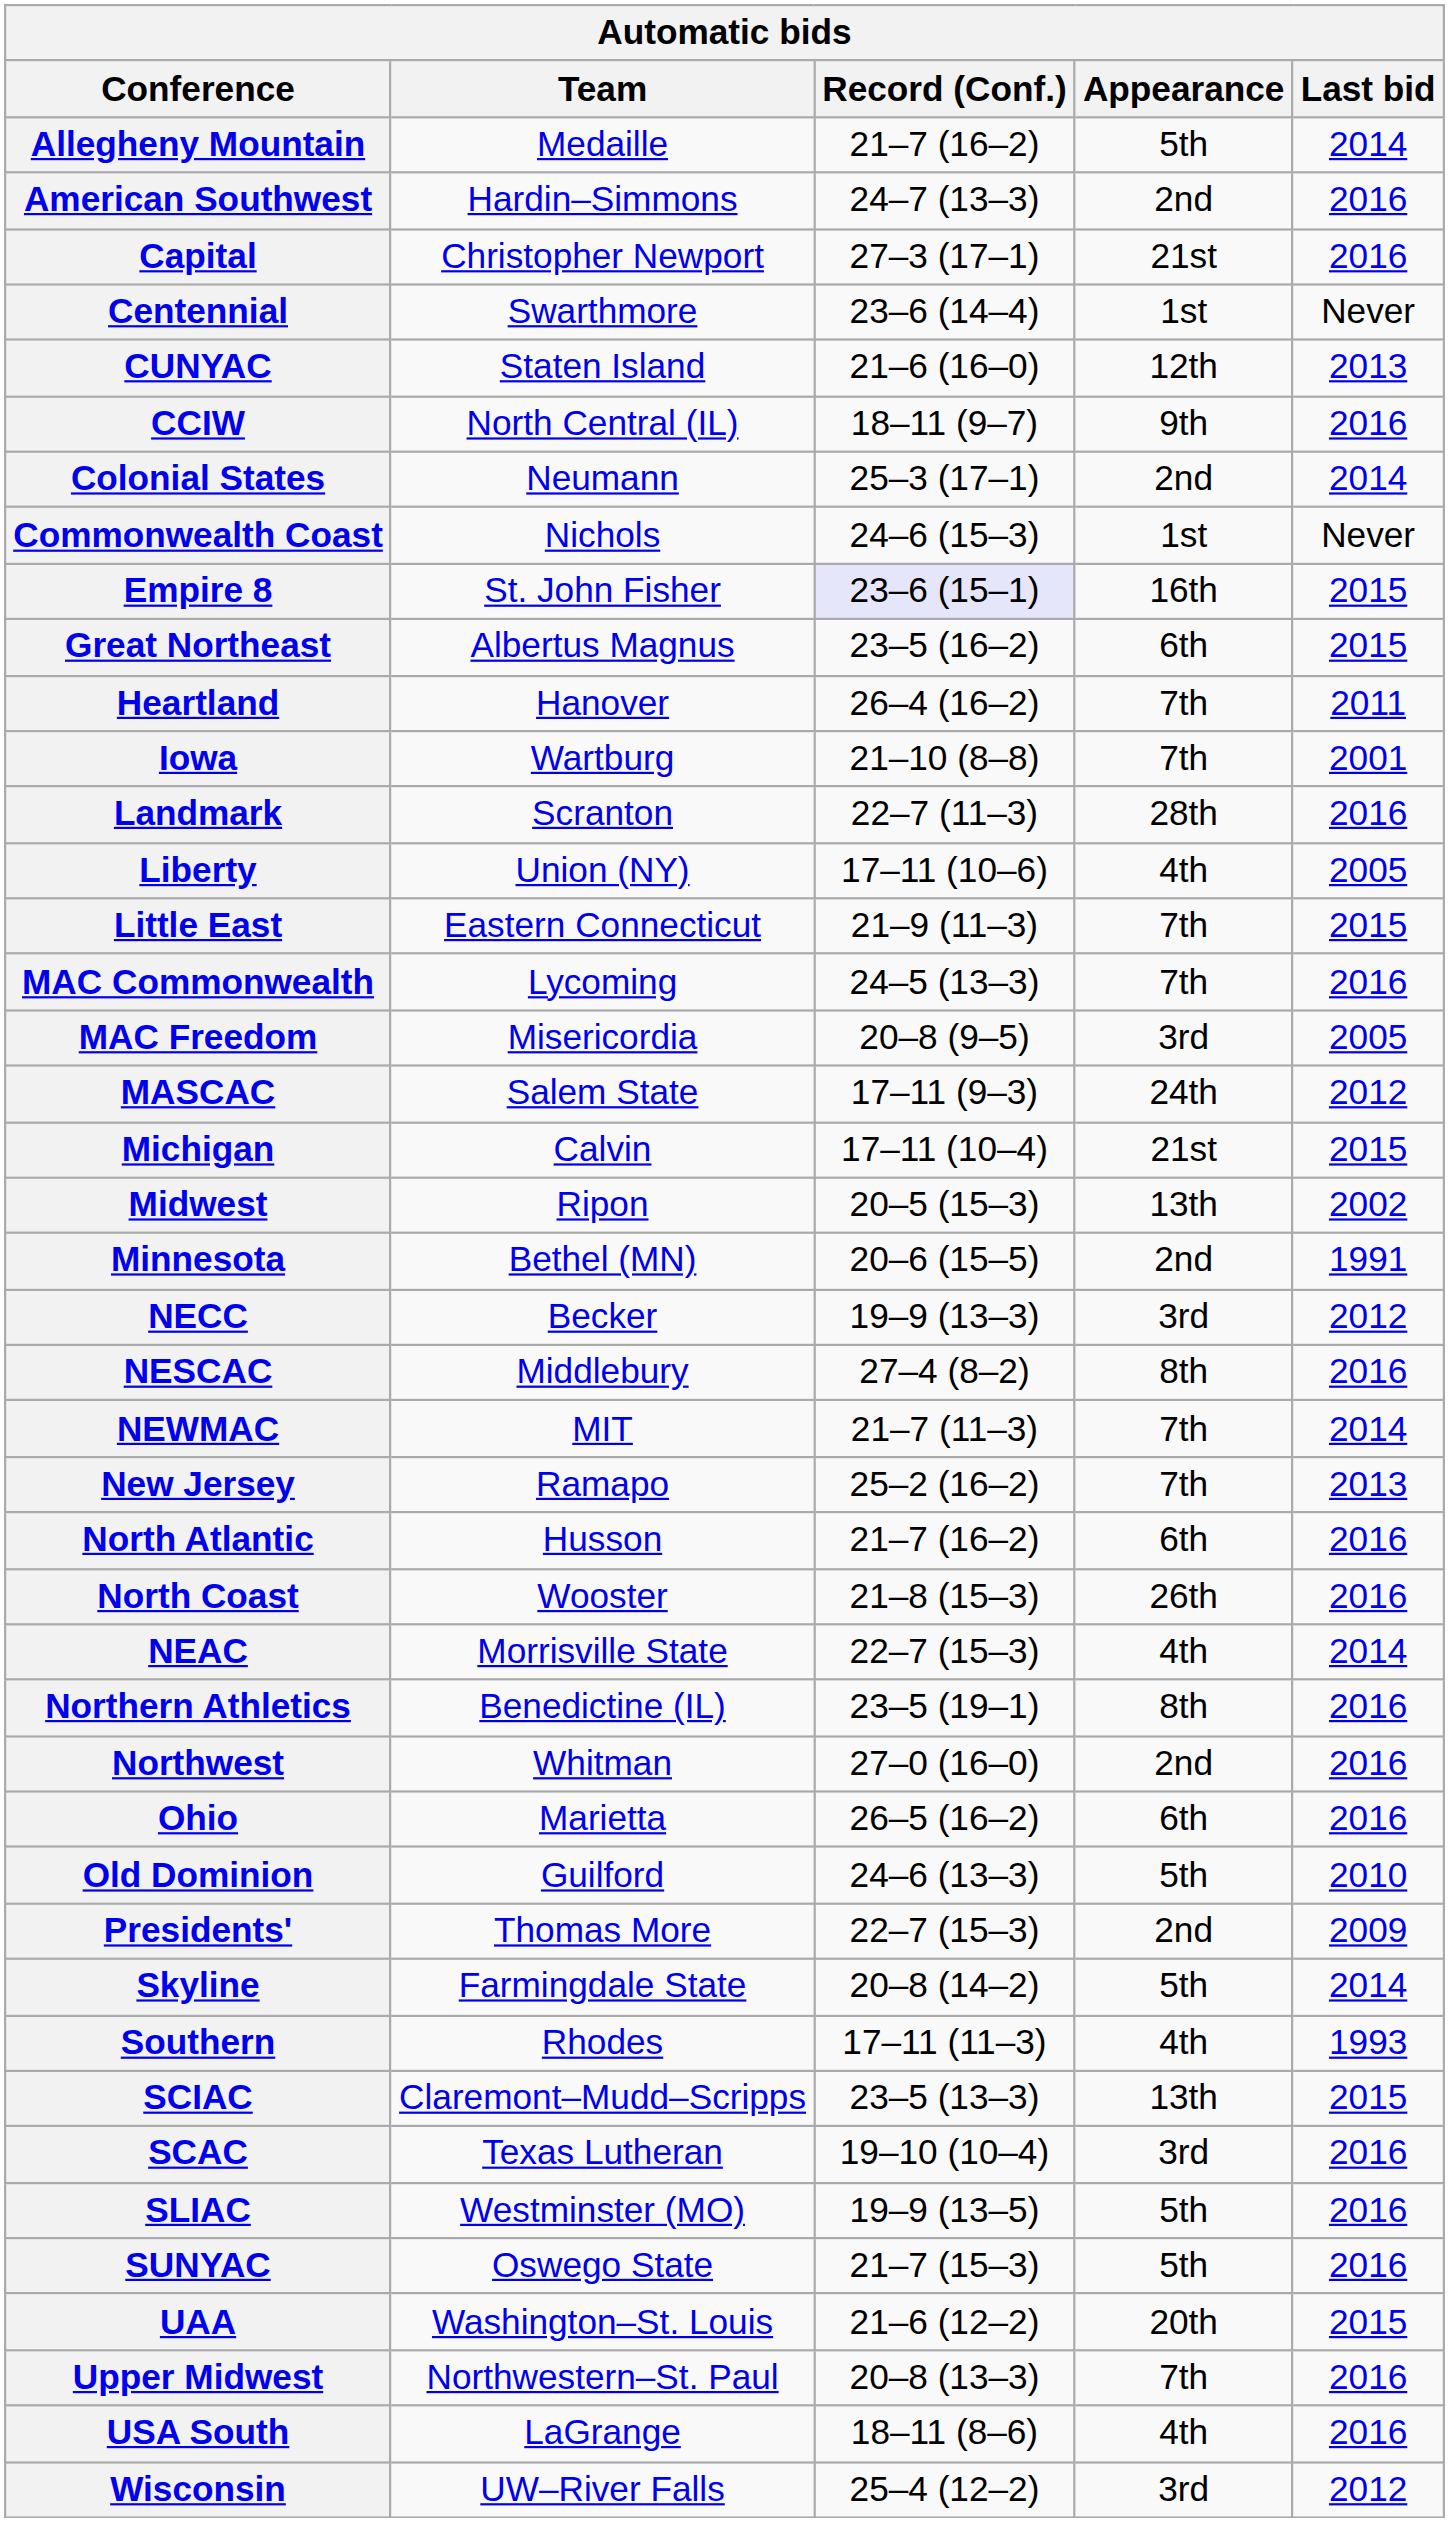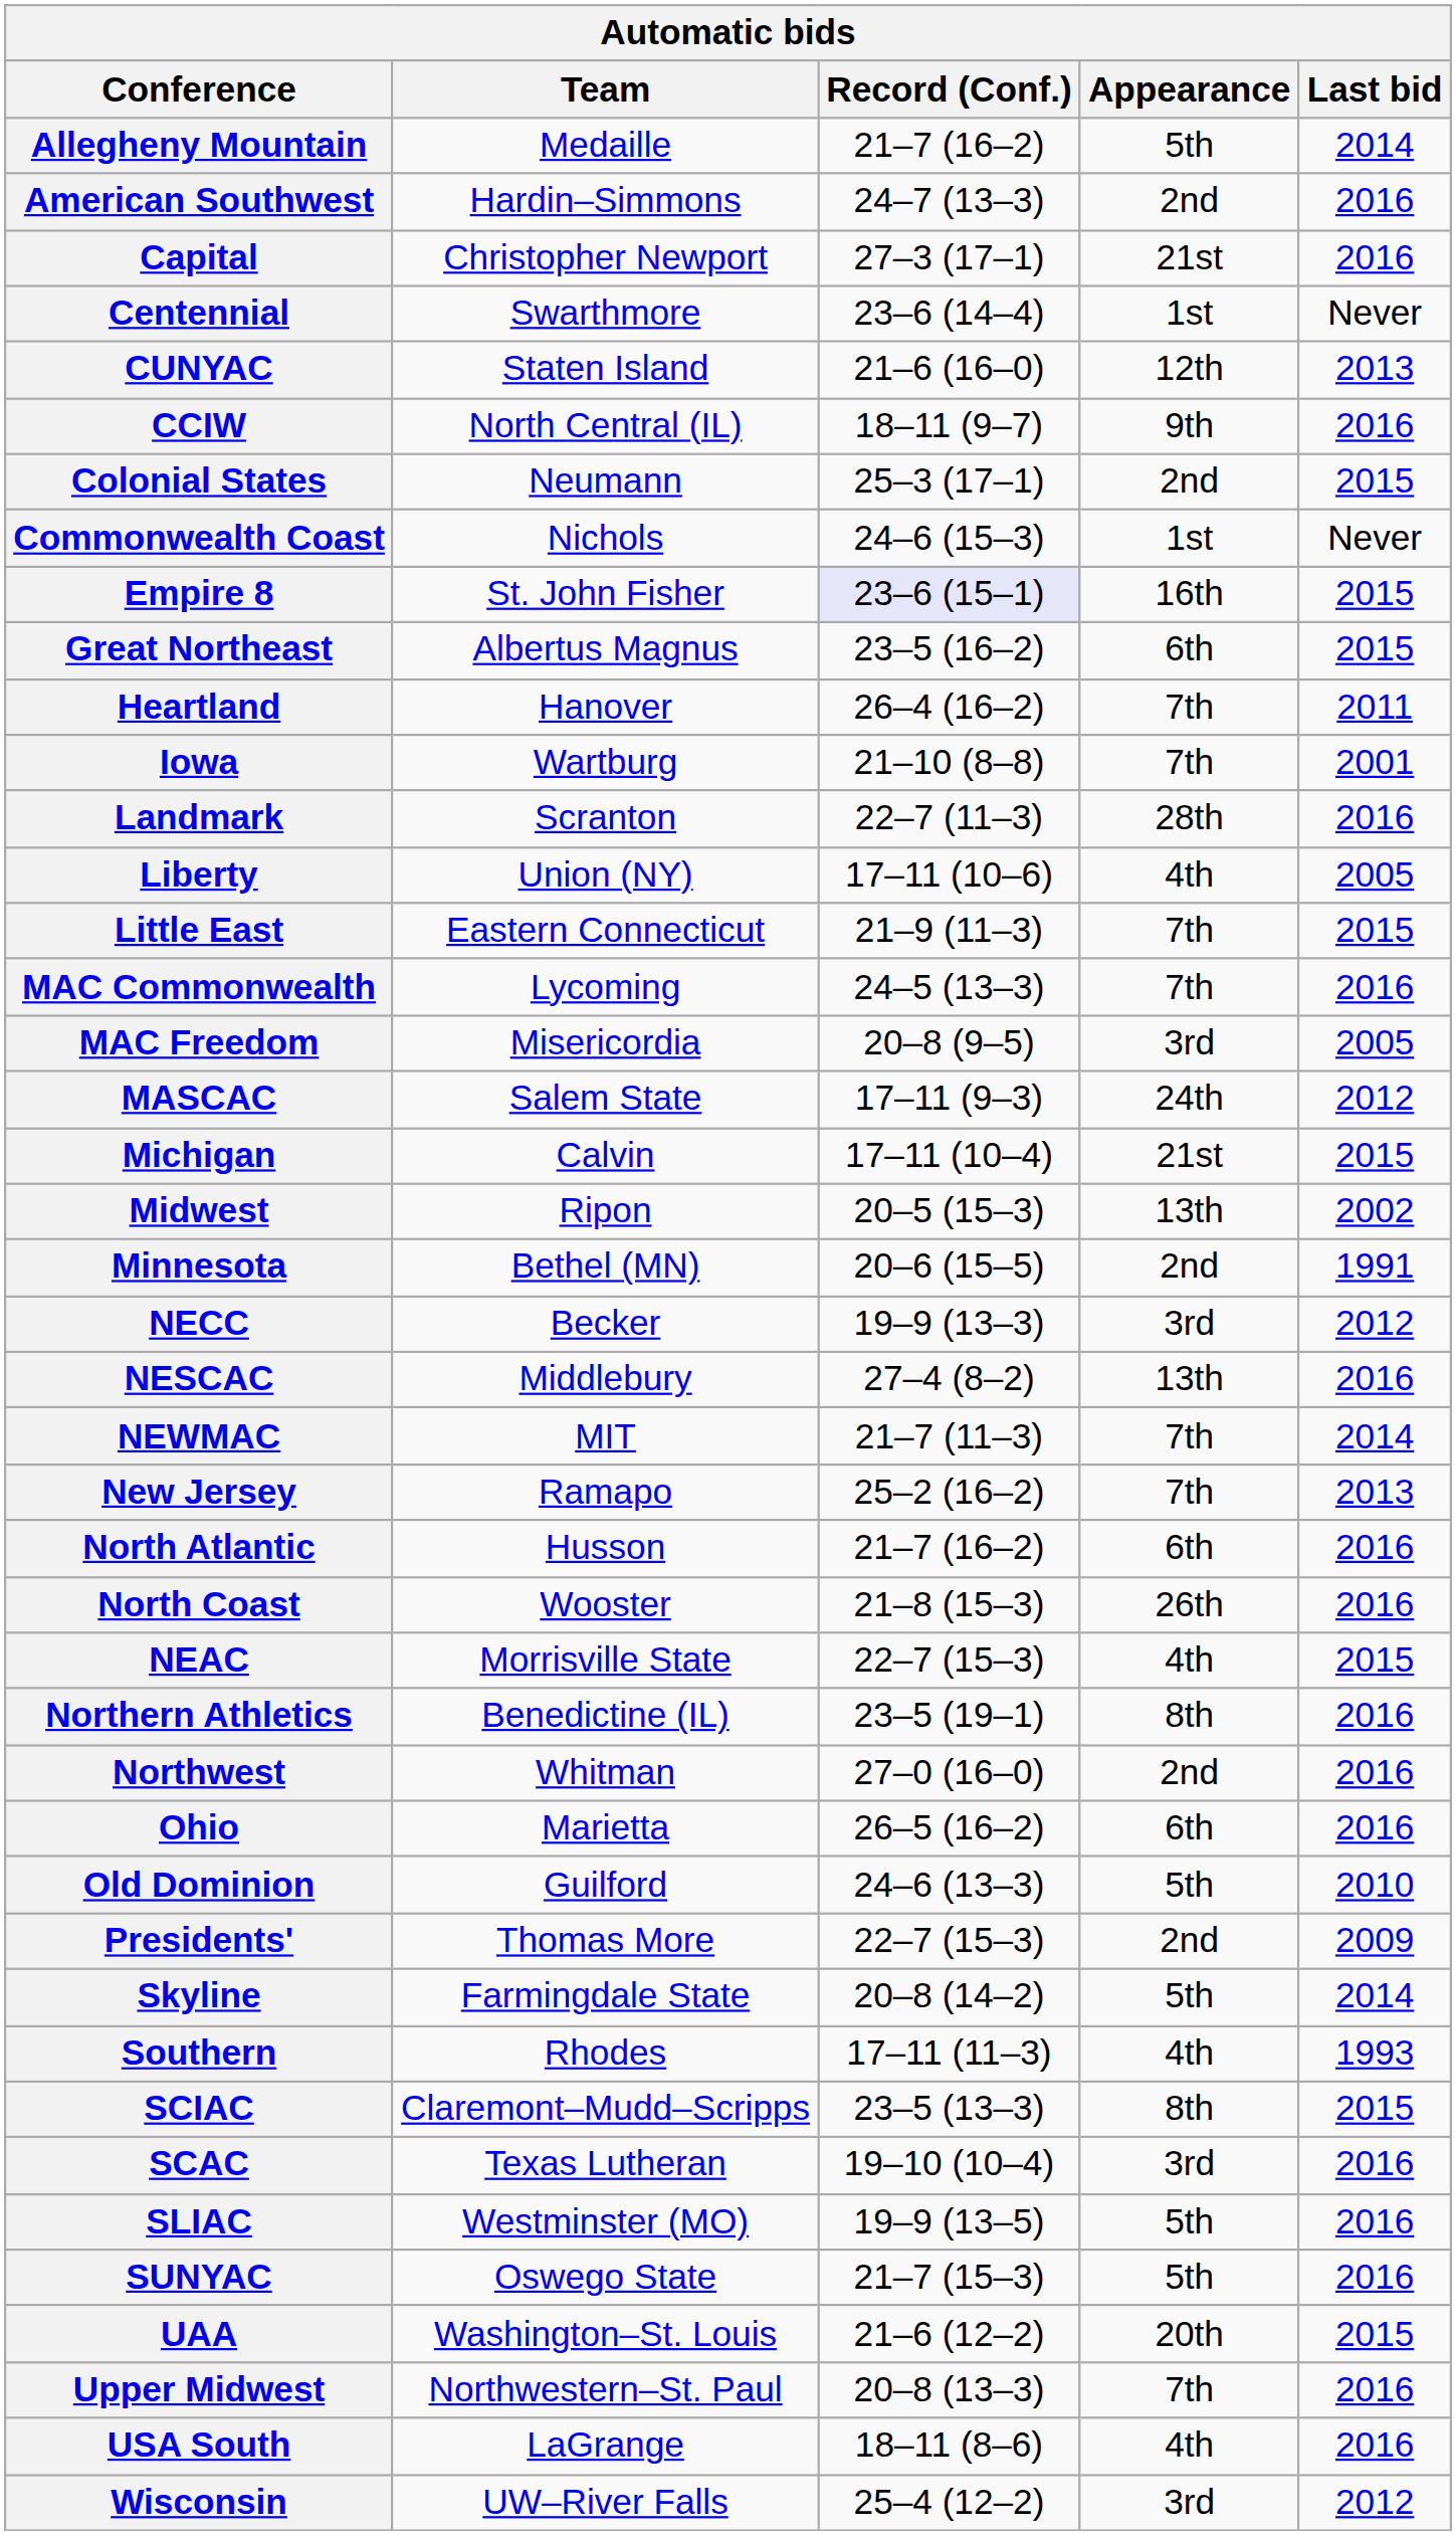 <table class="wikitable sortable plainrowheaders" style="text-align:center;">
 <tr>
 <th colspan="8" style=>Automatic bids</th>
 </tr>
 <tr>
 <th scope="col">Conference</th>
 <th scope="col">Team</th>
 <th scope="col">Record (Conf.)</th>
 <th scope="col" data-sort-type="number">Appearance</th>
 <th scope="col">Last bid</th>
 </tr>
 <tr>
 <th><a href='#'>Allegheny Mountain</a></th>
 <td><a href='#'>Medaille</a></td>
 <td>21–7 (16–2)</td>
 <td>5th</td>
 <td><a href='#'>2014</a></td>
 </tr>
 <tr>
 <th><a href='#'>American Southwest</a></th>
 <td><a href='#'>Hardin–Simmons</a></td>
 <td>24–7 (13–3)</td>
 <td>2nd</td>
 <td><a href='#'>2016</a></td>
 </tr>
 <tr>
 <th><a href='#'>Capital</a></th>
 <td><a href='#'>Christopher Newport</a></td>
 <td>27–3 (17–1)</td>
 <td>21st</td>
 <td><a href='#'>2016</a></td>
 </tr>
 <tr>
 <th><a href='#'>Centennial</a></th>
 <td><a href='#'>Swarthmore</a></td>
 <td>23–6 (14–4)</td>
 <td>1st</td>
 <td>Never</td>
 </tr>
 <tr>
 <th><a href='#'>CUNYAC</a></th>
 <td><a href='#'>Staten Island</a></td>
 <td>21–6 (16–0)</td>
 <td>12th</td>
 <td><a href='#'>2013</a></td>
 </tr>
 <tr>
 <th><a href='#'>CCIW</a></th>
 <td><a href='#'>North Central (IL)</a></td>
 <td>18–11 (9–7)</td>
 <td>9th</td>
 <td><a href='#'>2016</a></td>
 </tr>
 <tr>
 <th><a href='#'>Colonial States</a></th>
 <td><a href='#'>Neumann</a></td>
 <td>25–3 (17–1)</td>
 <td>2nd</td>
-<td><a href='#'>2014</a></td>
+<td><a href='#'>2015</a></td>
 </tr>
 <tr>
 <th><a href='#'>Commonwealth Coast</a></th>
 <td><a href='#'>Nichols</a></td>
 <td>24–6 (15–3)</td>
 <td>1st</td>
 <td>Never</td>
 </tr>
 <tr>
 <th><a href='#'>Empire 8</a></th>
 <td><a href='#'>St. John Fisher</a></td>
 <td style="background: lavender;">23–6 (15–1)</td>
 <td>16th</td>
 <td><a href='#'>2015</a></td>
 </tr>
 <tr>
 <th><a href='#'>Great Northeast</a></th>
 <td><a href='#'>Albertus Magnus</a></td>
 <td>23–5 (16–2)</td>
 <td>6th</td>
 <td><a href='#'>2015</a></td>
 </tr>
 <tr>
 <th><a href='#'>Heartland</a></th>
 <td><a href='#'>Hanover</a></td>
 <td>26–4 (16–2)</td>
 <td>7th</td>
 <td><a href='#'>2011</a></td>
 </tr>
 <tr>
 <th><a href='#'>Iowa</a></th>
 <td><a href='#'>Wartburg</a></td>
 <td>21–10 (8–8)</td>
 <td>7th</td>
 <td><a href='#'>2001</a></td>
 </tr>
 <tr>
 <th><a href='#'>Landmark</a></th>
 <td><a href='#'>Scranton</a></td>
 <td>22–7 (11–3)</td>
 <td>28th</td>
 <td><a href='#'>2016</a></td>
 </tr>
 <tr>
 <th><a href='#'>Liberty</a></th>
 <td><a href='#'>Union (NY)</a></td>
 <td>17–11 (10–6)</td>
 <td>4th</td>
 <td><a href='#'>2005</a></td>
 </tr>
 <tr>
 <th><a href='#'>Little East</a></th>
 <td><a href='#'>Eastern Connecticut</a></td>
 <td>21–9 (11–3)</td>
 <td>7th</td>
 <td><a href='#'>2015</a></td>
 </tr>
 <tr>
 <th><a href='#'>MAC Commonwealth</a></th>
 <td><a href='#'>Lycoming</a></td>
 <td>24–5 (13–3)</td>
 <td>7th</td>
 <td><a href='#'>2016</a></td>
 </tr>
 <tr>
 <th><a href='#'>MAC Freedom</a></th>
 <td><a href='#'>Misericordia</a></td>
 <td>20–8 (9–5)</td>
 <td>3rd</td>
 <td><a href='#'>2005</a></td>
 </tr>
 <tr>
 <th><a href='#'>MASCAC</a></th>
 <td><a href='#'>Salem State</a></td>
 <td>17–11 (9–3)</td>
 <td>24th</td>
 <td><a href='#'>2012</a></td>
 </tr>
 <tr>
 <th><a href='#'>Michigan</a></th>
 <td><a href='#'>Calvin</a></td>
 <td>17–11 (10–4)</td>
 <td>21st</td>
 <td><a href='#'>2015</a></td>
 </tr>
 <tr>
 <th><a href='#'>Midwest</a></th>
 <td><a href='#'>Ripon</a></td>
 <td>20–5 (15–3)</td>
 <td>13th</td>
 <td><a href='#'>2002</a></td>
 </tr>
 <tr>
 <th><a href='#'>Minnesota</a></th>
 <td><a href='#'>Bethel (MN)</a></td>
 <td>20–6 (15–5)</td>
 <td>2nd</td>
 <td><a href='#'>1991</a></td>
 </tr>
 <tr>
 <th><a href='#'>NECC</a></th>
 <td><a href='#'>Becker</a></td>
 <td>19–9 (13–3)</td>
 <td>3rd</td>
 <td><a href='#'>2012</a></td>
 </tr>
 <tr>
 <th><a href='#'>NESCAC</a></th>
 <td><a href='#'>Middlebury</a></td>
 <td>27–4 (8–2)</td>
-<td>8th</td>
+<td>13th</td>
 <td><a href='#'>2016</a></td>
 </tr>
 <tr>
 <th><a href='#'>NEWMAC</a></th>
 <td><a href='#'>MIT</a></td>
 <td>21–7 (11–3)</td>
 <td>7th</td>
 <td><a href='#'>2014</a></td>
 </tr>
 <tr>
 <th><a href='#'>New Jersey</a></th>
 <td><a href='#'>Ramapo</a></td>
 <td>25–2 (16–2)</td>
 <td>7th</td>
 <td><a href='#'>2013</a></td>
 </tr>
 <tr>
 <th><a href='#'>North Atlantic</a></th>
 <td><a href='#'>Husson</a></td>
 <td>21–7 (16–2)</td>
 <td>6th</td>
 <td><a href='#'>2016</a></td>
 </tr>
 <tr>
 <th><a href='#'>North Coast</a></th>
 <td><a href='#'>Wooster</a></td>
 <td>21–8 (15–3)</td>
 <td>26th</td>
 <td><a href='#'>2016</a></td>
 </tr>
 <tr>
 <th><a href='#'>NEAC</a></th>
 <td><a href='#'>Morrisville State</a></td>
 <td>22–7 (15–3)</td>
 <td>4th</td>
-<td><a href='#'>2014</a></td>
+<td><a href='#'>2015</a></td>
 </tr>
 <tr>
 <th><a href='#'>Northern Athletics</a></th>
 <td><a href='#'>Benedictine (IL)</a></td>
 <td>23–5 (19–1)</td>
 <td>8th</td>
 <td><a href='#'>2016</a></td>
 </tr>
 <tr>
 <th><a href='#'>Northwest</a></th>
 <td><a href='#'>Whitman</a></td>
 <td>27–0 (16–0)</td>
 <td>2nd</td>
 <td><a href='#'>2016</a></td>
 </tr>
 <tr>
 <th><a href='#'>Ohio</a></th>
 <td><a href='#'>Marietta</a></td>
 <td>26–5 (16–2)</td>
 <td>6th</td>
 <td><a href='#'>2016</a></td>
 </tr>
 <tr>
 <th><a href='#'>Old Dominion</a></th>
 <td><a href='#'>Guilford</a></td>
 <td>24–6 (13–3)</td>
 <td>5th</td>
 <td><a href='#'>2010</a></td>
 </tr>
 <tr>
 <th><a href='#'>Presidents'</a></th>
 <td><a href='#'>Thomas More</a></td>
 <td>22–7 (15–3)</td>
 <td>2nd</td>
 <td><a href='#'>2009</a></td>
 </tr>
 <tr>
 <th><a href='#'>Skyline</a></th>
 <td><a href='#'>Farmingdale State</a></td>
 <td>20–8 (14–2)</td>
 <td>5th</td>
 <td><a href='#'>2014</a></td>
 </tr>
 <tr>
 <th><a href='#'>Southern</a></th>
 <td><a href='#'>Rhodes</a></td>
 <td>17–11 (11–3)</td>
 <td>4th</td>
 <td><a href='#'>1993</a></td>
 </tr>
 <tr>
 <th><a href='#'>SCIAC</a></th>
 <td><a href='#'>Claremont–Mudd–Scripps</a></td>
 <td>23–5 (13–3)</td>
-<td>13th</td>
+<td>8th</td>
 <td><a href='#'>2015</a></td>
 </tr>
 <tr>
 <th><a href='#'>SCAC</a></th>
 <td><a href='#'>Texas Lutheran</a></td>
 <td>19–10 (10–4)</td>
 <td>3rd</td>
 <td><a href='#'>2016</a></td>
 </tr>
 <tr>
 <th><a href='#'>SLIAC</a></th>
 <td><a href='#'>Westminster (MO)</a></td>
 <td>19–9 (13–5)</td>
 <td>5th</td>
 <td><a href='#'>2016</a></td>
 </tr>
 <tr>
 <th><a href='#'>SUNYAC</a></th>
 <td><a href='#'>Oswego State</a></td>
 <td>21–7 (15–3)</td>
 <td>5th</td>
 <td><a href='#'>2016</a></td>
 </tr>
 <tr>
 <th><a href='#'>UAA</a></th>
 <td><a href='#'>Washington–St. Louis</a></td>
 <td>21–6 (12–2)</td>
 <td>20th</td>
 <td><a href='#'>2015</a></td>
 </tr>
 <tr>
 <th><a href='#'>Upper Midwest</a></th>
 <td><a href='#'>Northwestern–St. Paul</a></td>
 <td>20–8 (13–3)</td>
 <td>7th</td>
 <td><a href='#'>2016</a></td>
 </tr>
 <tr>
 <th><a href='#'>USA South</a></th>
 <td><a href='#'>LaGrange</a></td>
 <td>18–11 (8–6)</td>
 <td>4th</td>
 <td><a href='#'>2016</a></td>
 </tr>
 <tr>
 <th><a href='#'>Wisconsin</a></th>
 <td><a href='#'>UW–River Falls</a></td>
 <td>25–4 (12–2)</td>
 <td>3rd</td>
 <td><a href='#'>2012</a></td>
 </tr>
 </table>
